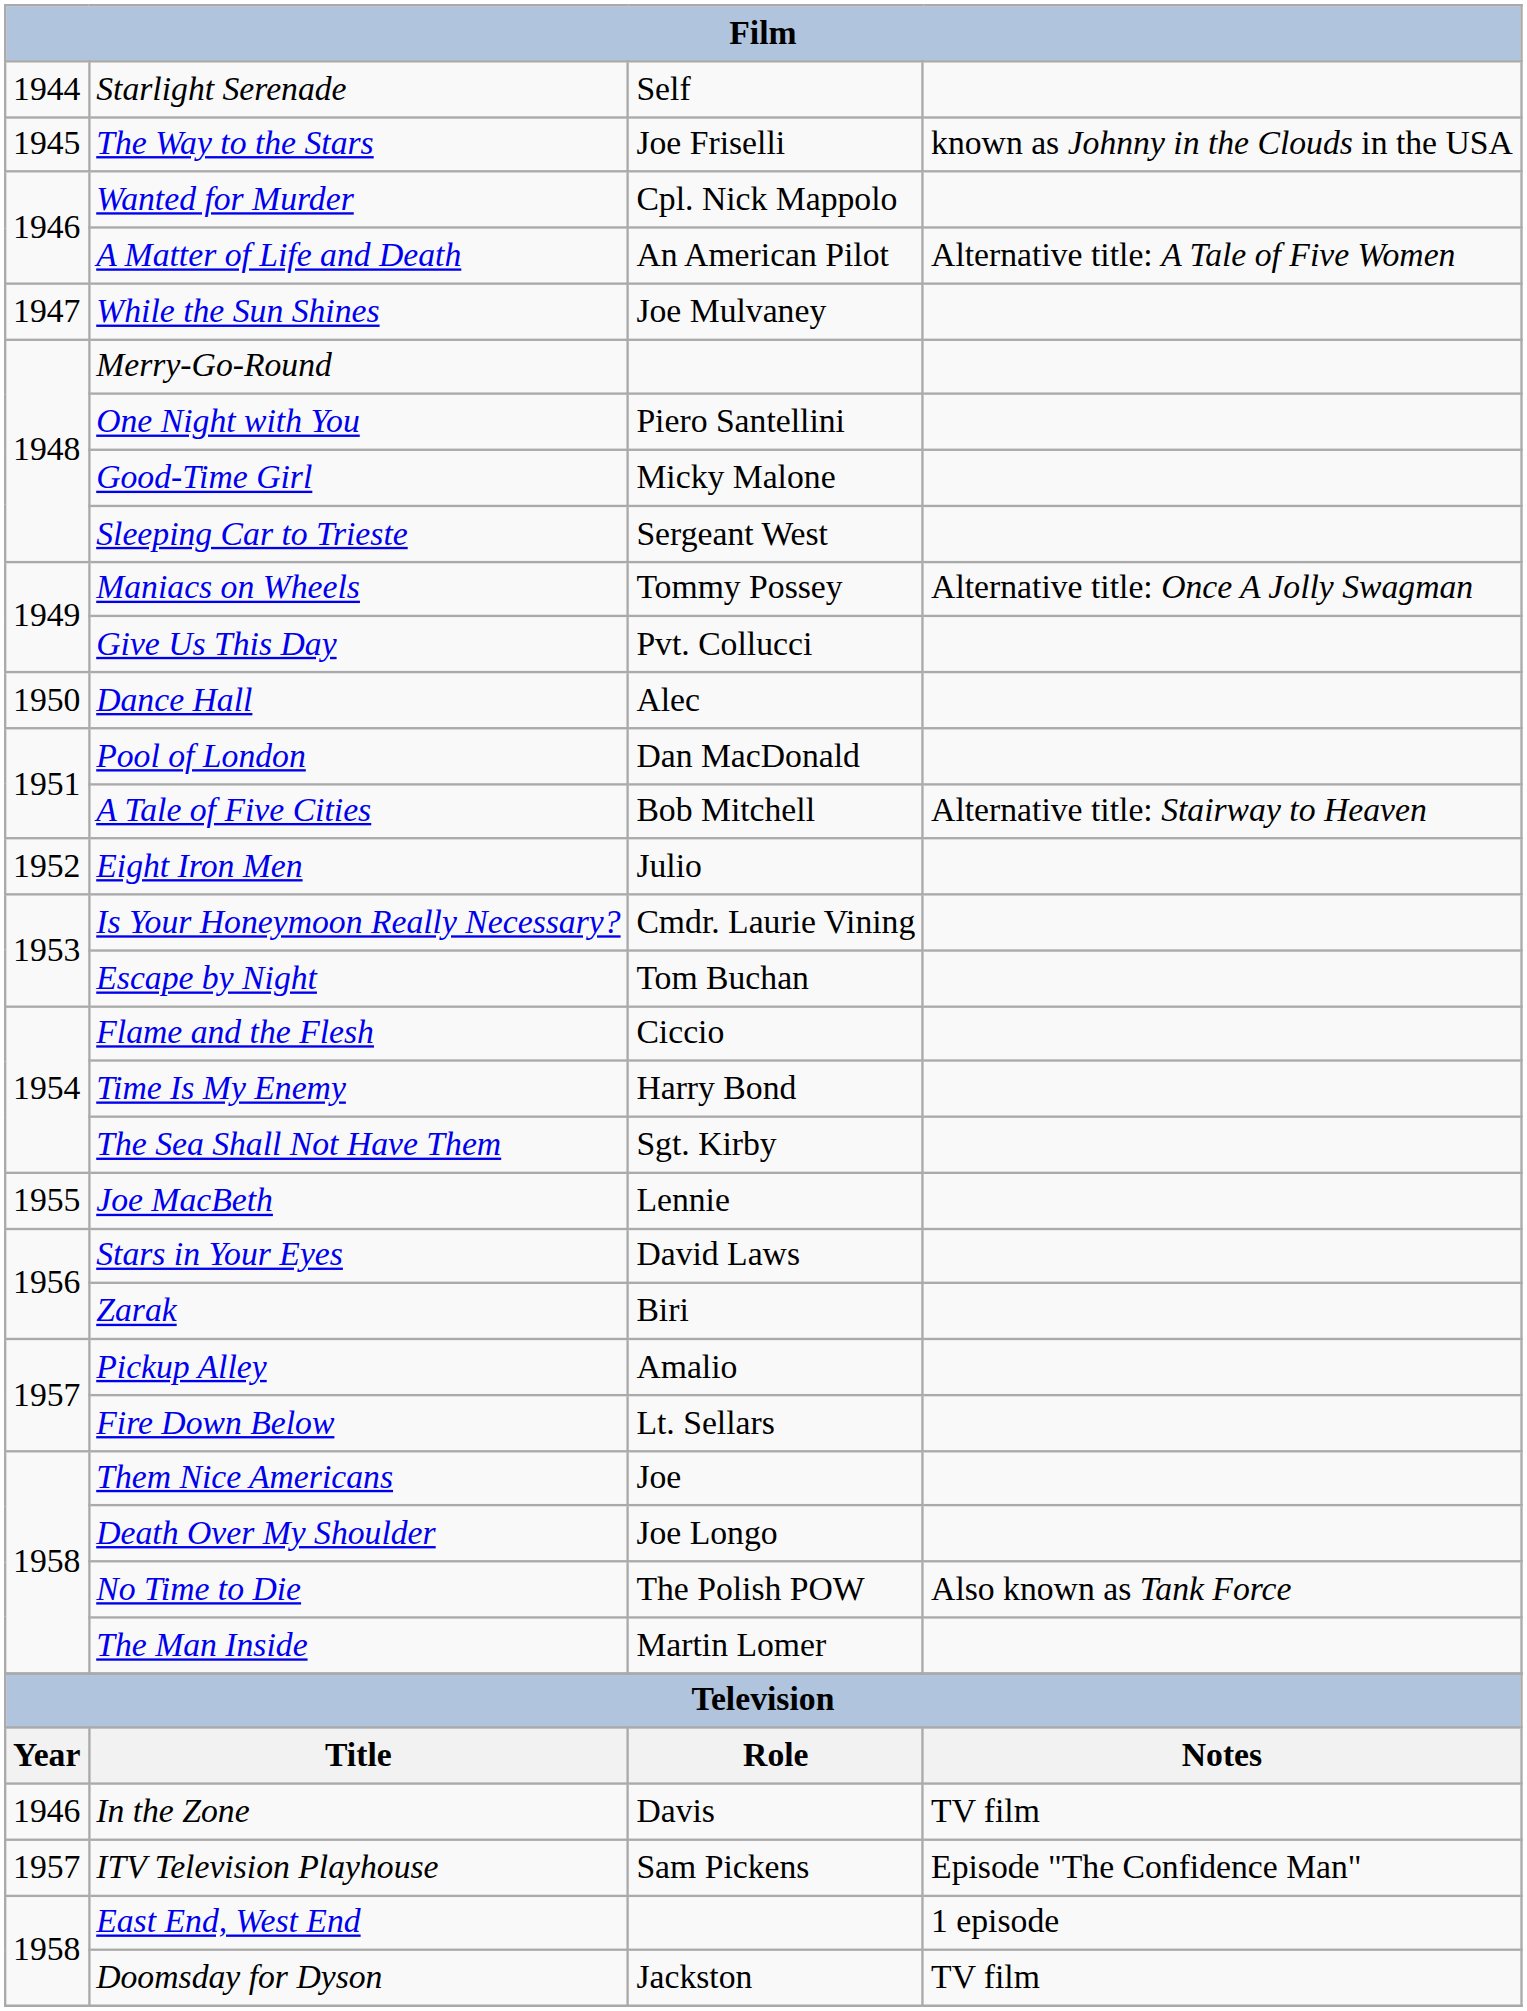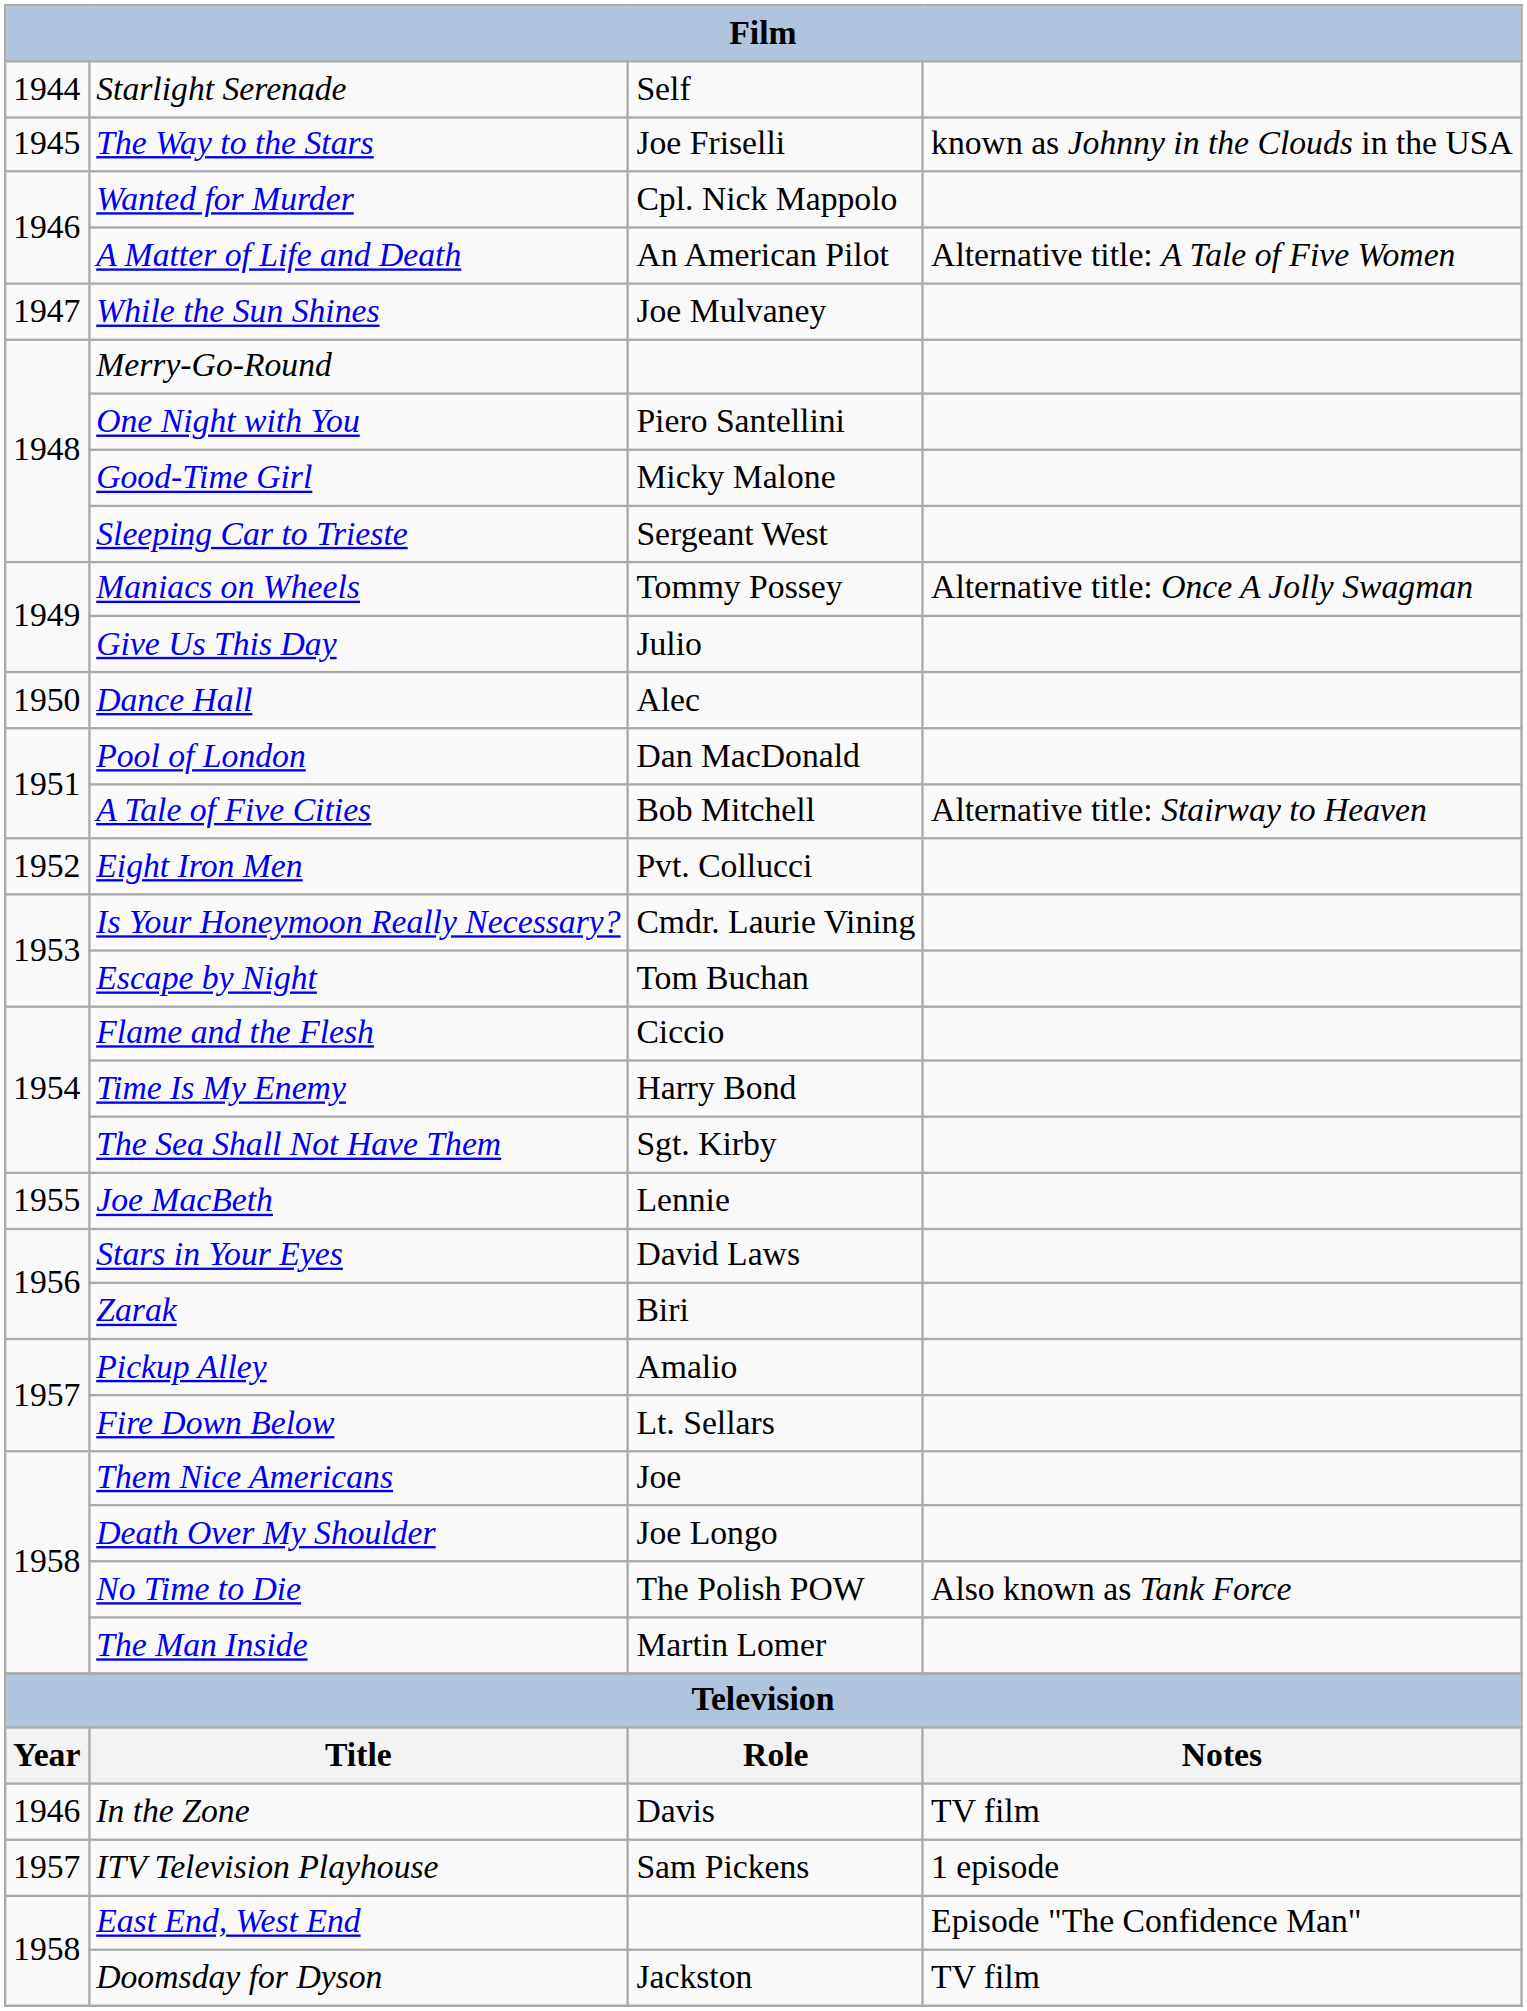 <table class="wikitable" style="font-size: 90%;">
 <tr>
 <th colspan="4" style="background: LightSteelBlue;">Film</th>
 </tr>
 <tr>
 <td>1944</td>
 <td><em>Starlight Serenade</em></td>
 <td>Self</td>
 <td></td>
 </tr>
 <tr>
 <td>1945</td>
 <td><em><a href='#'>The Way to the Stars</a></em></td>
 <td>Joe Friselli</td>
 <td>known as <em>Johnny in the Clouds</em> in the USA</td>
 </tr>
 <tr>
 <td rowspan="2">1946</td>
 <td><em><a href='#'>Wanted for Murder</a></em></td>
 <td>Cpl. Nick Mappolo</td>
 <td></td>
 </tr>
 <tr>
 <td><em><a href='#'>A Matter of Life and Death</a></em></td>
 <td>An American Pilot</td>
 <td>Alternative title: <em>A Tale of Five Women</em></td>
 </tr>
 <tr>
 <td>1947</td>
 <td><em><a href='#'>While the Sun Shines</a></em></td>
 <td>Joe Mulvaney</td>
 <td></td>
 </tr>
 <tr>
 <td rowspan="4">1948</td>
 <td><em>Merry-Go-Round</em></td>
 <td></td>
 <td></td>
 </tr>
 <tr>
 <td><em><a href='#'>One Night with You</a></em></td>
 <td>Piero Santellini</td>
 <td></td>
 </tr>
 <tr>
 <td><em><a href='#'>Good-Time Girl</a></em></td>
 <td>Micky Malone</td>
 <td></td>
 </tr>
 <tr>
 <td><em><a href='#'>Sleeping Car to Trieste</a></em></td>
 <td>Sergeant West</td>
 <td></td>
 </tr>
 <tr>
 <td rowspan="2">1949</td>
 <td><em><a href='#'>Maniacs on Wheels</a></em></td>
 <td>Tommy Possey</td>
 <td>Alternative title: <em>Once A Jolly Swagman</em></td>
 </tr>
 <tr>
 <td><em><a href='#'>Give Us This Day</a></em></td>
-<td>Pvt. Collucci</td>
+<td>Julio</td>
 <td></td>
 </tr>
 <tr>
 <td>1950</td>
 <td><em><a href='#'>Dance Hall</a></em></td>
 <td>Alec</td>
 <td></td>
 </tr>
 <tr>
 <td rowspan="2">1951</td>
 <td><em><a href='#'>Pool of London</a></em></td>
 <td>Dan MacDonald</td>
 <td></td>
 </tr>
 <tr>
 <td><em><a href='#'>A Tale of Five Cities</a></em></td>
 <td>Bob Mitchell</td>
 <td>Alternative title: <em>Stairway to Heaven</em></td>
 </tr>
 <tr>
 <td>1952</td>
 <td><em><a href='#'>Eight Iron Men</a></em></td>
-<td>Julio</td>
+<td>Pvt. Collucci</td>
 <td></td>
 </tr>
 <tr>
 <td rowspan="2">1953</td>
 <td><em><a href='#'>Is Your Honeymoon Really Necessary?</a></em></td>
 <td>Cmdr. Laurie Vining</td>
 <td></td>
 </tr>
 <tr>
 <td><em><a href='#'>Escape by Night</a></em></td>
 <td>Tom Buchan</td>
 <td></td>
 </tr>
 <tr>
 <td rowspan="3">1954</td>
 <td><em><a href='#'>Flame and the Flesh</a></em></td>
 <td>Ciccio</td>
 <td></td>
 </tr>
 <tr>
 <td><em><a href='#'>Time Is My Enemy</a></em></td>
 <td>Harry Bond</td>
 <td></td>
 </tr>
 <tr>
 <td><em><a href='#'>The Sea Shall Not Have Them</a></em></td>
 <td>Sgt. Kirby</td>
 <td></td>
 </tr>
 <tr>
 <td>1955</td>
 <td><em><a href='#'>Joe MacBeth</a></em></td>
 <td>Lennie</td>
 <td></td>
 </tr>
 <tr>
 <td rowspan="2">1956</td>
 <td><em><a href='#'>Stars in Your Eyes</a></em></td>
 <td>David Laws</td>
 <td></td>
 </tr>
 <tr>
 <td><em><a href='#'>Zarak</a></em></td>
 <td>Biri</td>
 <td></td>
 </tr>
 <tr>
 <td rowspan="2">1957</td>
 <td><em><a href='#'>Pickup Alley</a></em></td>
 <td>Amalio</td>
 <td></td>
 </tr>
 <tr>
 <td><em><a href='#'>Fire Down Below</a></em></td>
 <td>Lt. Sellars</td>
 <td></td>
 </tr>
 <tr>
 <td rowspan="4">1958</td>
 <td><em><a href='#'>Them Nice Americans</a></em></td>
 <td>Joe</td>
 <td></td>
 </tr>
 <tr>
 <td><em><a href='#'>Death Over My Shoulder</a></em></td>
 <td>Joe Longo</td>
 <td></td>
 </tr>
 <tr>
 <td><em><a href='#'>No Time to Die</a></em></td>
 <td>The Polish POW</td>
 <td>Also known as <em>Tank Force</em></td>
 </tr>
 <tr>
 <td><em><a href='#'>The Man Inside</a></em></td>
 <td>Martin Lomer</td>
 <td></td>
 </tr>
 <tr>
 </tr>
 <tr>
 <th colspan="4" style="background: LightSteelBlue;">Television</th>
 </tr>
 <tr>
 <th>Year</th>
 <th>Title</th>
 <th>Role</th>
 <th>Notes</th>
 </tr>
 <tr>
 <td>1946</td>
 <td><em>In the Zone</em></td>
 <td>Davis</td>
 <td>TV film</td>
 </tr>
 <tr>
 <td>1957</td>
 <td><em>ITV Television Playhouse</em></td>
 <td>Sam Pickens</td>
-<td>Episode "The Confidence Man"</td>
+<td>1 episode</td>
 </tr>
 <tr>
 <td rowspan="2">1958</td>
 <td><em><a href='#'>East End, West End</a></em></td>
 <td></td>
-<td>1 episode</td>
+<td>Episode "The Confidence Man"</td>
 </tr>
 <tr>
 <td><em>Doomsday for Dyson</em></td>
 <td>Jackston</td>
 <td>TV film</td>
 </tr>
 <tr>
 </tr>
 </table>
